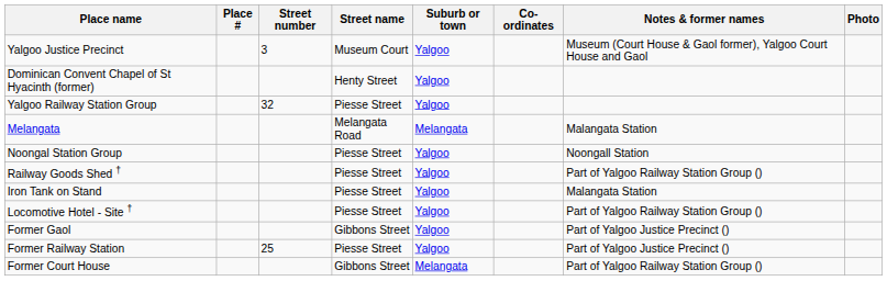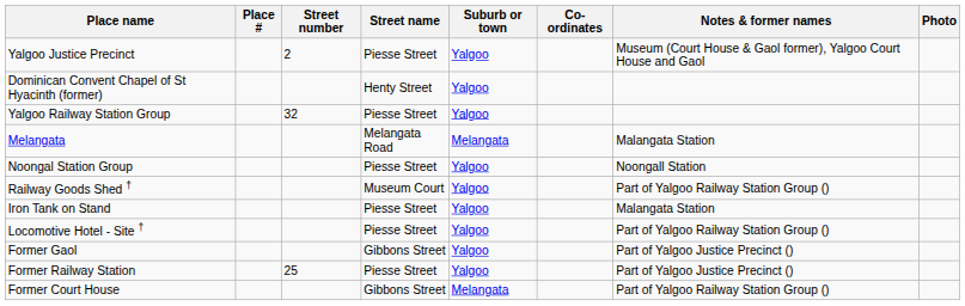 <table class="wikitable sortable">
 <tr>
 <th>Place name</th>
 <th>Place #</th>
 <th>Street number</th>
 <th>Street name</th>
 <th>Suburb or town</th>
 <th>Co-ordinates</th>
 <th class="unsortable">Notes & former names</th>
 <th class="unsortable">Photo</th>
 </tr>
 <tr>
 <td>Yalgoo Justice Precinct</td>
 <td></td>
-<td>3</td>
-<td>Museum Court</td>
+<td>2</td>
+<td>Piesse Street</td>
 <td><a href='#'>Yalgoo</a></td>
 <td></td>
 <td>Museum (Court House & Gaol former), Yalgoo Court House and Gaol</td>
 <td></td>
 </tr>
 <tr>
 <td>Dominican Convent Chapel of St Hyacinth (former)</td>
 <td></td>
 <td></td>
 <td>Henty Street</td>
 <td><a href='#'>Yalgoo</a></td>
 <td></td>
 <td></td>
 <td></td>
 </tr>
 <tr>
 <td>Yalgoo Railway Station Group</td>
 <td></td>
 <td>32</td>
 <td>Piesse Street</td>
 <td><a href='#'>Yalgoo</a></td>
 <td></td>
 <td></td>
 <td></td>
 </tr>
 <tr>
 <td><a href='#'>Melangata</a></td>
 <td></td>
 <td></td>
 <td>Melangata Road</td>
 <td><a href='#'>Melangata</a></td>
 <td></td>
 <td>Malangata Station</td>
 <td></td>
 </tr>
 <tr>
 <td>Noongal Station Group</td>
 <td></td>
 <td></td>
 <td>Piesse Street</td>
 <td><a href='#'>Yalgoo</a></td>
 <td></td>
 <td>Noongall Station</td>
 <td></td>
 </tr>
 <tr>
 <td>Railway Goods Shed <sup>†</sup></td>
 <td></td>
 <td></td>
-<td>Piesse Street</td>
+<td>Museum Court</td>
 <td><a href='#'>Yalgoo</a></td>
 <td></td>
 <td>Part of Yalgoo Railway Station Group ()</td>
 <td></td>
 </tr>
 <tr>
 <td>Iron Tank on Stand</td>
 <td></td>
 <td></td>
 <td>Piesse Street</td>
 <td><a href='#'>Yalgoo</a></td>
 <td></td>
 <td>Malangata Station</td>
 <td></td>
 </tr>
 <tr>
 <td>Locomotive Hotel - Site <sup>†</sup></td>
 <td></td>
 <td></td>
 <td>Piesse Street</td>
 <td><a href='#'>Yalgoo</a></td>
 <td></td>
 <td>Part of Yalgoo Railway Station Group ()</td>
 <td></td>
 </tr>
 <tr>
 <td>Former Gaol</td>
 <td></td>
 <td></td>
 <td>Gibbons Street</td>
 <td><a href='#'>Yalgoo</a></td>
 <td></td>
 <td>Part of Yalgoo Justice Precinct ()</td>
 <td></td>
 </tr>
 <tr>
 <td>Former Railway Station</td>
 <td></td>
 <td>25</td>
 <td>Piesse Street</td>
 <td><a href='#'>Yalgoo</a></td>
 <td></td>
 <td>Part of Yalgoo Justice Precinct ()</td>
 <td></td>
 </tr>
 <tr>
 <td>Former Court House</td>
 <td></td>
 <td></td>
 <td>Gibbons Street</td>
 <td><a href='#'>Melangata</a></td>
 <td></td>
 <td>Part of Yalgoo Railway Station Group ()</td>
 <td></td>
 </tr>
 </table>
